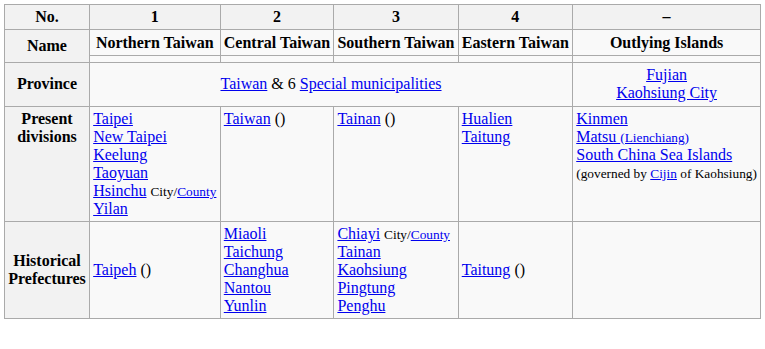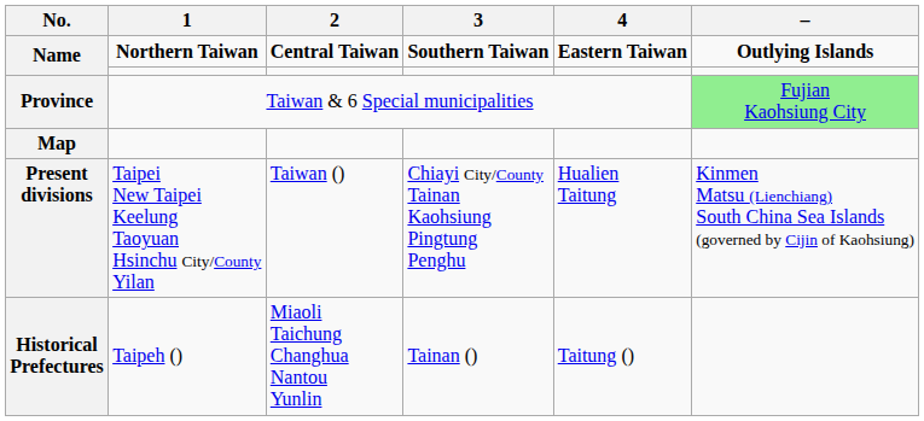 <table class=wikitable>
 <tr>
 <th>No.</th>
 <th>1</th>
 <th>2</th>
 <th>3</th>
 <th>4</th>
 <th>–</th>
 </tr>
 <tr align=center>
 <th rowspan=2>Name</th>
 <td><strong>Northern Taiwan</strong></td>
 <td><strong>Central Taiwan</strong></td>
 <td><strong>Southern Taiwan</strong></td>
 <td><strong>Eastern Taiwan</strong></td>
 <td><strong>Outlying Islands</strong></td>
 </tr>
 <tr align=center>
 <td><span></span></td>
 <td><span></span></td>
 <td><span></span></td>
 <td><span></span></td>
 <td><span></span></td>
 </tr>
 <tr align=center>
 <th>Province</th>
 <td colspan=4><a href='#'>Taiwan</a> & 6 <a href='#'>Special municipalities</a></td>
-<td><a href='#'>Fujian</a><br><a href='#'>Kaohsiung City</a></td>
+<td style="background: lightgreen;"><a href='#'>Fujian</a><br><a href='#'>Kaohsiung City</a></td>
+</tr>
+<tr>
+<th>Map</th>
+<td></td>
+<td></td>
+<td></td>
+<td></td>
+<td></td>
 </tr>
 <tr valign=top>
 <th>Present<br>divisions</th>
 <td><a href='#'>Taipei</a><br><a href='#'>New Taipei</a><br><a href='#'>Keelung</a><br><a href='#'>Taoyuan</a><br><a href='#'>Hsinchu</a> <small>City/<a href='#'>County</a></small><br><a href='#'>Yilan</a></td>
 <td><a href='#'>Taiwan</a> ()</td>
-<td><a href='#'>Tainan</a> ()</td>
+<td><a href='#'>Chiayi</a> <small>City/<a href='#'>County</a></small><br><a href='#'>Tainan</a><br><a href='#'>Kaohsiung</a><br><a href='#'>Pingtung</a><br><a href='#'>Penghu</a></td>
 <td><a href='#'>Hualien</a><br><a href='#'>Taitung</a></td>
 <td><a href='#'>Kinmen</a><br><a href='#'>Matsu <small>(Lienchiang)</small></a><br> <a href='#'>South China Sea Islands</a><br><small>(governed by <a href='#'>Cijin</a> of Kaohsiung)</small></td>
 </tr>
 <tr>
 <th>Historical<br>Prefectures</th>
 <td><a href='#'>Taipeh</a> ()</td>
 <td><a href='#'>Miaoli</a><br><a href='#'>Taichung</a><br><a href='#'>Changhua</a><br><a href='#'>Nantou</a><br><a href='#'>Yunlin</a></td>
-<td><a href='#'>Chiayi</a> <small>City/<a href='#'>County</a></small><br><a href='#'>Tainan</a><br><a href='#'>Kaohsiung</a><br><a href='#'>Pingtung</a><br><a href='#'>Penghu</a></td>
+<td><a href='#'>Tainan</a> ()</td>
 <td><a href='#'>Taitung</a> ()</td>
 <td></td>
 </tr>
 </table>
